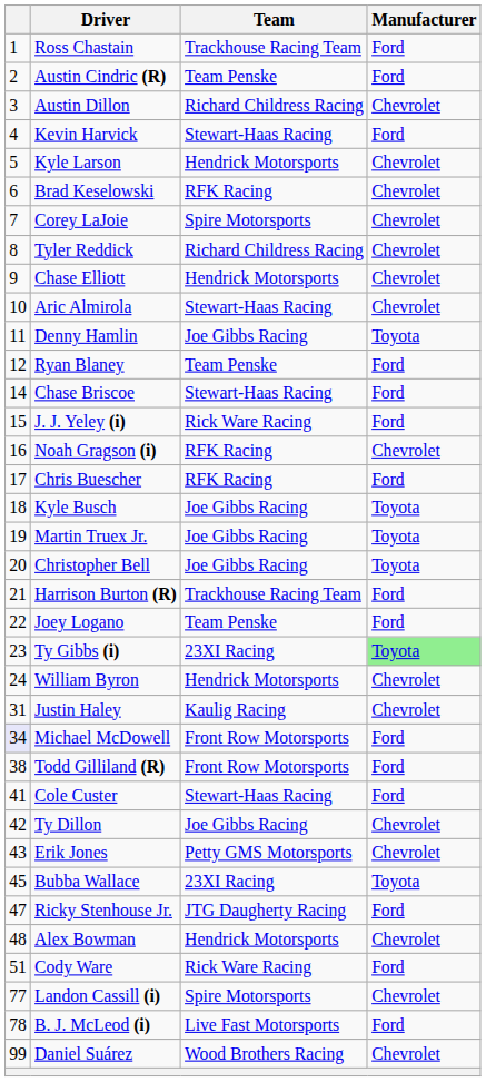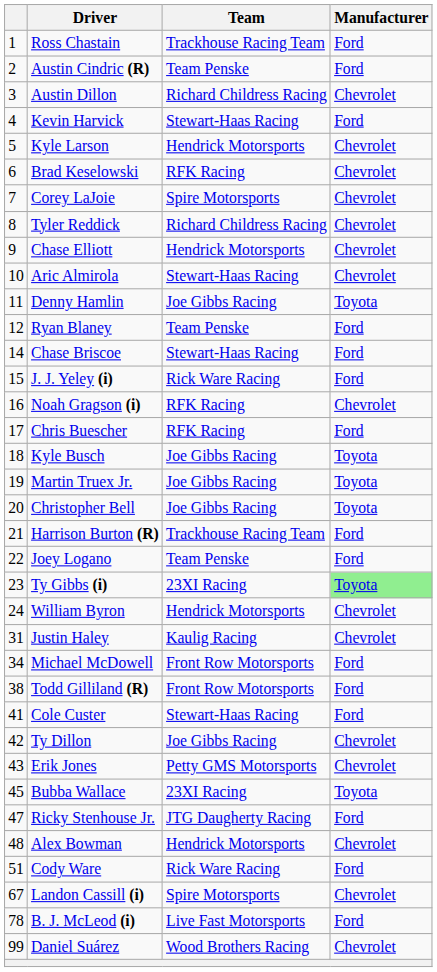 <table class="wikitable" style="font-size:95%">
 <tr>
 <th></th>
 <th>Driver</th>
 <th>Team</th>
 <th>Manufacturer</th>
 </tr>
 <tr>
 <td>1</td>
 <td><a href='#'>Ross Chastain</a></td>
 <td><a href='#'>Trackhouse Racing Team</a></td>
 <td><a href='#'>Ford</a></td>
 </tr>
 <tr>
 <td>2</td>
 <td><a href='#'>Austin Cindric</a> <strong>(R)</strong></td>
 <td><a href='#'>Team Penske</a></td>
 <td><a href='#'>Ford</a></td>
 </tr>
 <tr>
 <td>3</td>
 <td><a href='#'>Austin Dillon</a></td>
 <td><a href='#'>Richard Childress Racing</a></td>
 <td><a href='#'>Chevrolet</a></td>
 </tr>
 <tr>
 <td>4</td>
 <td><a href='#'>Kevin Harvick</a></td>
 <td><a href='#'>Stewart-Haas Racing</a></td>
 <td><a href='#'>Ford</a></td>
 </tr>
 <tr>
 <td>5</td>
 <td><a href='#'>Kyle Larson</a></td>
 <td><a href='#'>Hendrick Motorsports</a></td>
 <td><a href='#'>Chevrolet</a></td>
 </tr>
 <tr>
 <td>6</td>
 <td><a href='#'>Brad Keselowski</a></td>
 <td><a href='#'>RFK Racing</a></td>
 <td><a href='#'>Chevrolet</a></td>
 </tr>
 <tr>
 <td>7</td>
 <td><a href='#'>Corey LaJoie</a></td>
 <td><a href='#'>Spire Motorsports</a></td>
 <td><a href='#'>Chevrolet</a></td>
 </tr>
 <tr>
 <td>8</td>
 <td><a href='#'>Tyler Reddick</a></td>
 <td><a href='#'>Richard Childress Racing</a></td>
 <td><a href='#'>Chevrolet</a></td>
 </tr>
 <tr>
 <td>9</td>
 <td><a href='#'>Chase Elliott</a></td>
 <td><a href='#'>Hendrick Motorsports</a></td>
 <td><a href='#'>Chevrolet</a></td>
 </tr>
 <tr>
 <td>10</td>
 <td><a href='#'>Aric Almirola</a></td>
 <td><a href='#'>Stewart-Haas Racing</a></td>
 <td><a href='#'>Chevrolet</a></td>
 </tr>
 <tr>
 <td>11</td>
 <td><a href='#'>Denny Hamlin</a></td>
 <td><a href='#'>Joe Gibbs Racing</a></td>
 <td><a href='#'>Toyota</a></td>
 </tr>
 <tr>
 <td>12</td>
 <td><a href='#'>Ryan Blaney</a></td>
 <td><a href='#'>Team Penske</a></td>
 <td><a href='#'>Ford</a></td>
 </tr>
 <tr>
 <td>14</td>
 <td><a href='#'>Chase Briscoe</a></td>
 <td><a href='#'>Stewart-Haas Racing</a></td>
 <td><a href='#'>Ford</a></td>
 </tr>
 <tr>
 <td>15</td>
 <td><a href='#'>J. J. Yeley</a> <strong>(i)</strong></td>
 <td><a href='#'>Rick Ware Racing</a></td>
 <td><a href='#'>Ford</a></td>
 </tr>
 <tr>
 <td>16</td>
 <td><a href='#'>Noah Gragson</a> <strong>(i)</strong></td>
 <td><a href='#'>RFK Racing</a></td>
 <td><a href='#'>Chevrolet</a></td>
 </tr>
 <tr>
 <td>17</td>
 <td><a href='#'>Chris Buescher</a></td>
 <td><a href='#'>RFK Racing</a></td>
 <td><a href='#'>Ford</a></td>
 </tr>
 <tr>
 <td>18</td>
 <td><a href='#'>Kyle Busch</a></td>
 <td><a href='#'>Joe Gibbs Racing</a></td>
 <td><a href='#'>Toyota</a></td>
 </tr>
 <tr>
 <td>19</td>
 <td><a href='#'>Martin Truex Jr.</a></td>
 <td><a href='#'>Joe Gibbs Racing</a></td>
 <td><a href='#'>Toyota</a></td>
 </tr>
 <tr>
 <td>20</td>
 <td><a href='#'>Christopher Bell</a></td>
 <td><a href='#'>Joe Gibbs Racing</a></td>
 <td><a href='#'>Toyota</a></td>
 </tr>
 <tr>
 <td>21</td>
 <td><a href='#'>Harrison Burton</a> <strong>(R)</strong></td>
 <td nowrap><a href='#'>Trackhouse Racing Team</a></td>
 <td><a href='#'>Ford</a></td>
 </tr>
 <tr>
 <td>22</td>
 <td><a href='#'>Joey Logano</a></td>
 <td><a href='#'>Team Penske</a></td>
 <td><a href='#'>Ford</a></td>
 </tr>
 <tr>
 <td>23</td>
 <td><a href='#'>Ty Gibbs</a> <strong>(i)</strong></td>
 <td><a href='#'>23XI Racing</a></td>
 <td style="background: lightgreen;"><a href='#'>Toyota</a></td>
 </tr>
 <tr>
 <td>24</td>
 <td><a href='#'>William Byron</a></td>
 <td><a href='#'>Hendrick Motorsports</a></td>
 <td><a href='#'>Chevrolet</a></td>
 </tr>
 <tr>
 <td>31</td>
 <td><a href='#'>Justin Haley</a></td>
 <td><a href='#'>Kaulig Racing</a></td>
 <td><a href='#'>Chevrolet</a></td>
 </tr>
 <tr>
-<td style="background: lavender;">34</td>
+<td>34</td>
 <td><a href='#'>Michael McDowell</a></td>
 <td><a href='#'>Front Row Motorsports</a></td>
 <td><a href='#'>Ford</a></td>
 </tr>
 <tr>
 <td>38</td>
 <td><a href='#'>Todd Gilliland</a> <strong>(R)</strong></td>
 <td><a href='#'>Front Row Motorsports</a></td>
 <td><a href='#'>Ford</a></td>
 </tr>
 <tr>
 <td>41</td>
 <td><a href='#'>Cole Custer</a></td>
 <td><a href='#'>Stewart-Haas Racing</a></td>
 <td><a href='#'>Ford</a></td>
 </tr>
 <tr>
 <td>42</td>
 <td><a href='#'>Ty Dillon</a></td>
 <td><a href='#'>Joe Gibbs Racing</a></td>
 <td><a href='#'>Chevrolet</a></td>
 </tr>
 <tr>
 <td>43</td>
 <td><a href='#'>Erik Jones</a></td>
 <td><a href='#'>Petty GMS Motorsports</a></td>
 <td><a href='#'>Chevrolet</a></td>
 </tr>
 <tr>
 <td>45</td>
 <td><a href='#'>Bubba Wallace</a></td>
 <td><a href='#'>23XI Racing</a></td>
 <td><a href='#'>Toyota</a></td>
 </tr>
 <tr>
 <td>47</td>
 <td nowrap><a href='#'>Ricky Stenhouse Jr.</a></td>
 <td><a href='#'>JTG Daugherty Racing</a></td>
 <td><a href='#'>Ford</a></td>
 </tr>
 <tr>
 <td>48</td>
 <td><a href='#'>Alex Bowman</a></td>
 <td><a href='#'>Hendrick Motorsports</a></td>
 <td><a href='#'>Chevrolet</a></td>
 </tr>
 <tr>
 <td>51</td>
 <td><a href='#'>Cody Ware</a></td>
 <td><a href='#'>Rick Ware Racing</a></td>
 <td><a href='#'>Ford</a></td>
 </tr>
 <tr>
-<td>77</td>
+<td>67</td>
 <td><a href='#'>Landon Cassill</a> <strong>(i)</strong></td>
 <td><a href='#'>Spire Motorsports</a></td>
 <td><a href='#'>Chevrolet</a></td>
 </tr>
 <tr>
 <td>78</td>
 <td><a href='#'>B. J. McLeod</a> <strong>(i)</strong></td>
 <td><a href='#'>Live Fast Motorsports</a></td>
 <td><a href='#'>Ford</a></td>
 </tr>
 <tr>
 <td>99</td>
 <td><a href='#'>Daniel Suárez</a></td>
 <td><a href='#'>Wood Brothers Racing</a></td>
 <td><a href='#'>Chevrolet</a></td>
 </tr>
 <tr>
 <th colspan="4"></th>
 </tr>
 </table>
